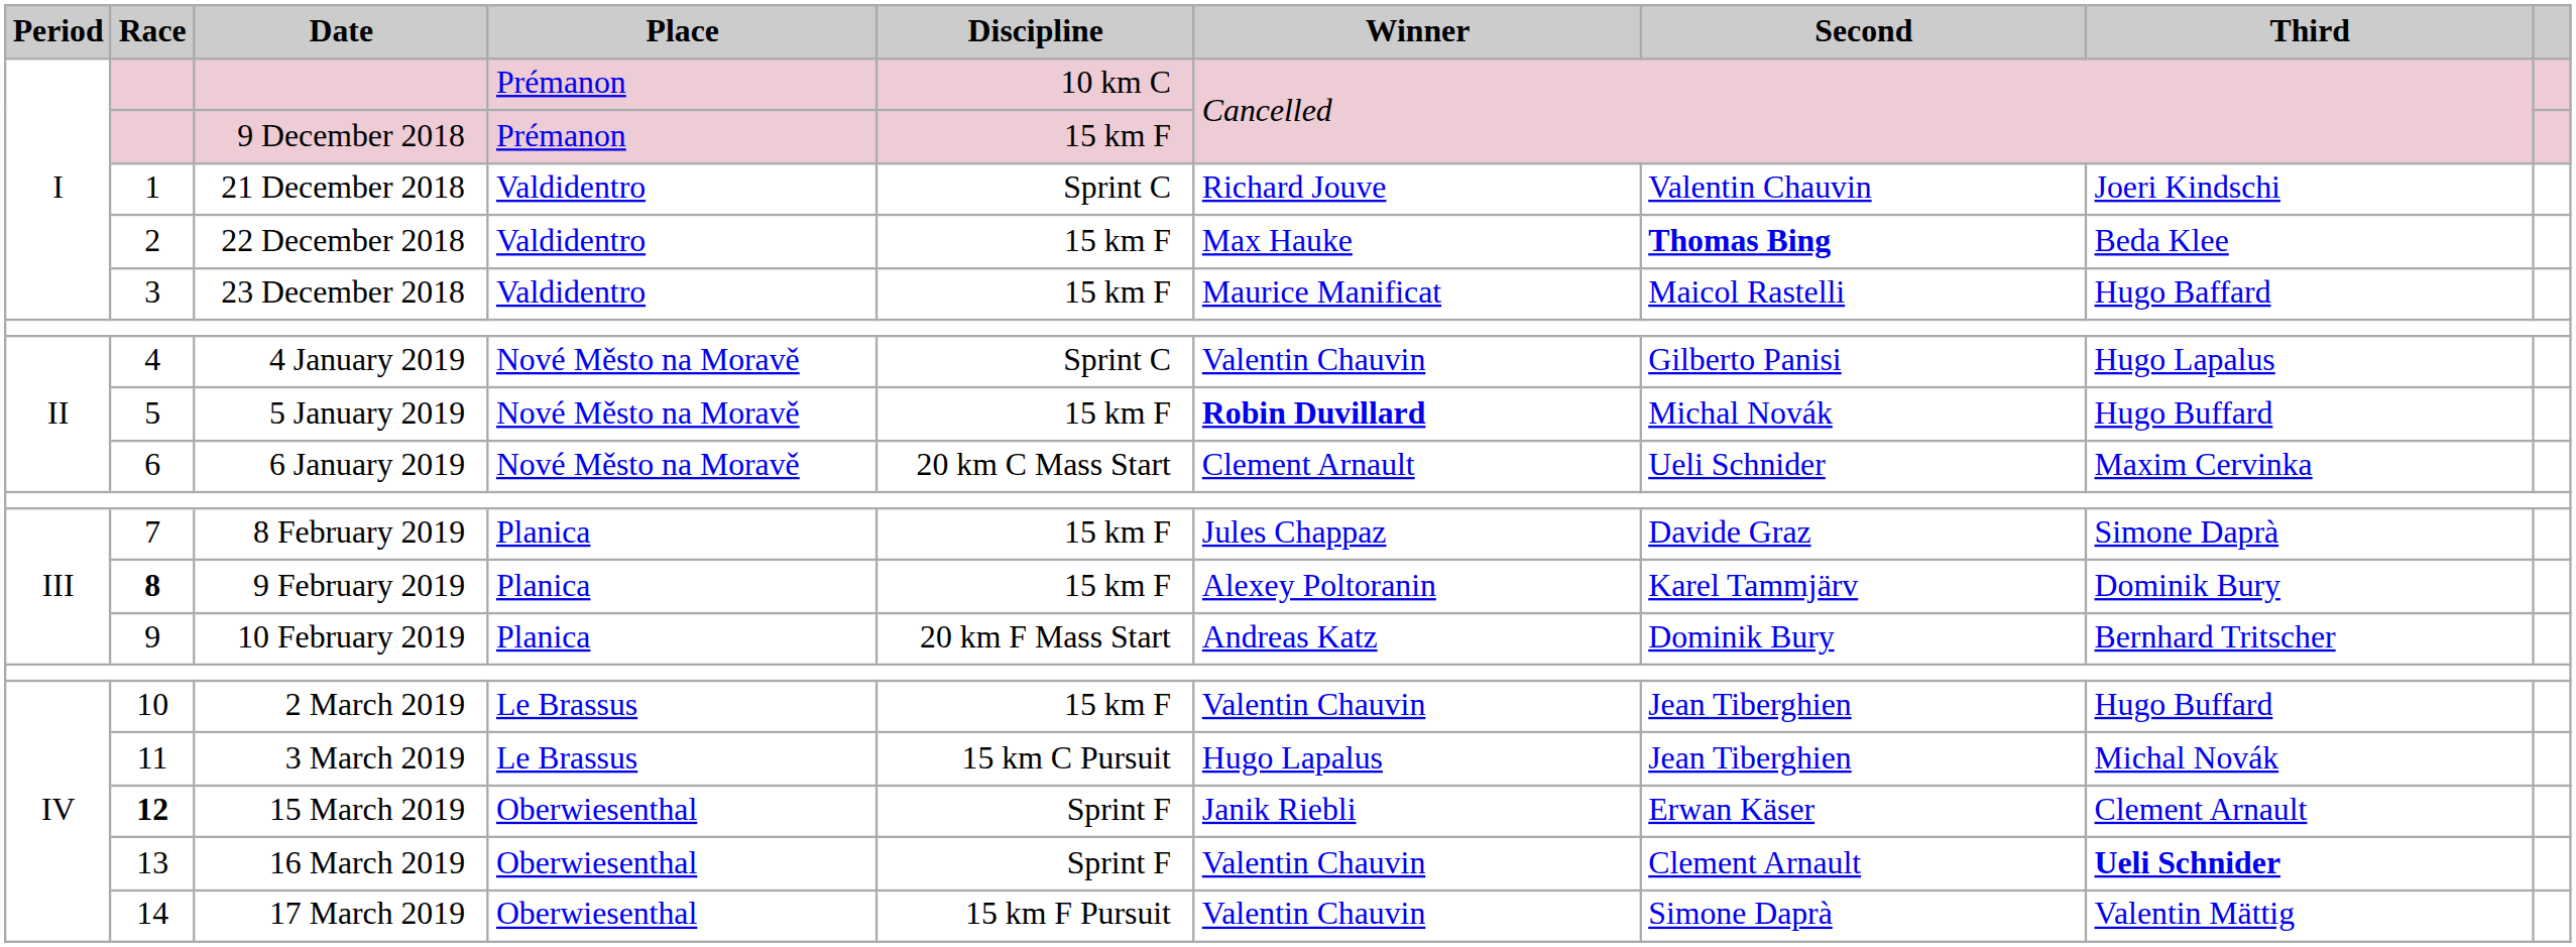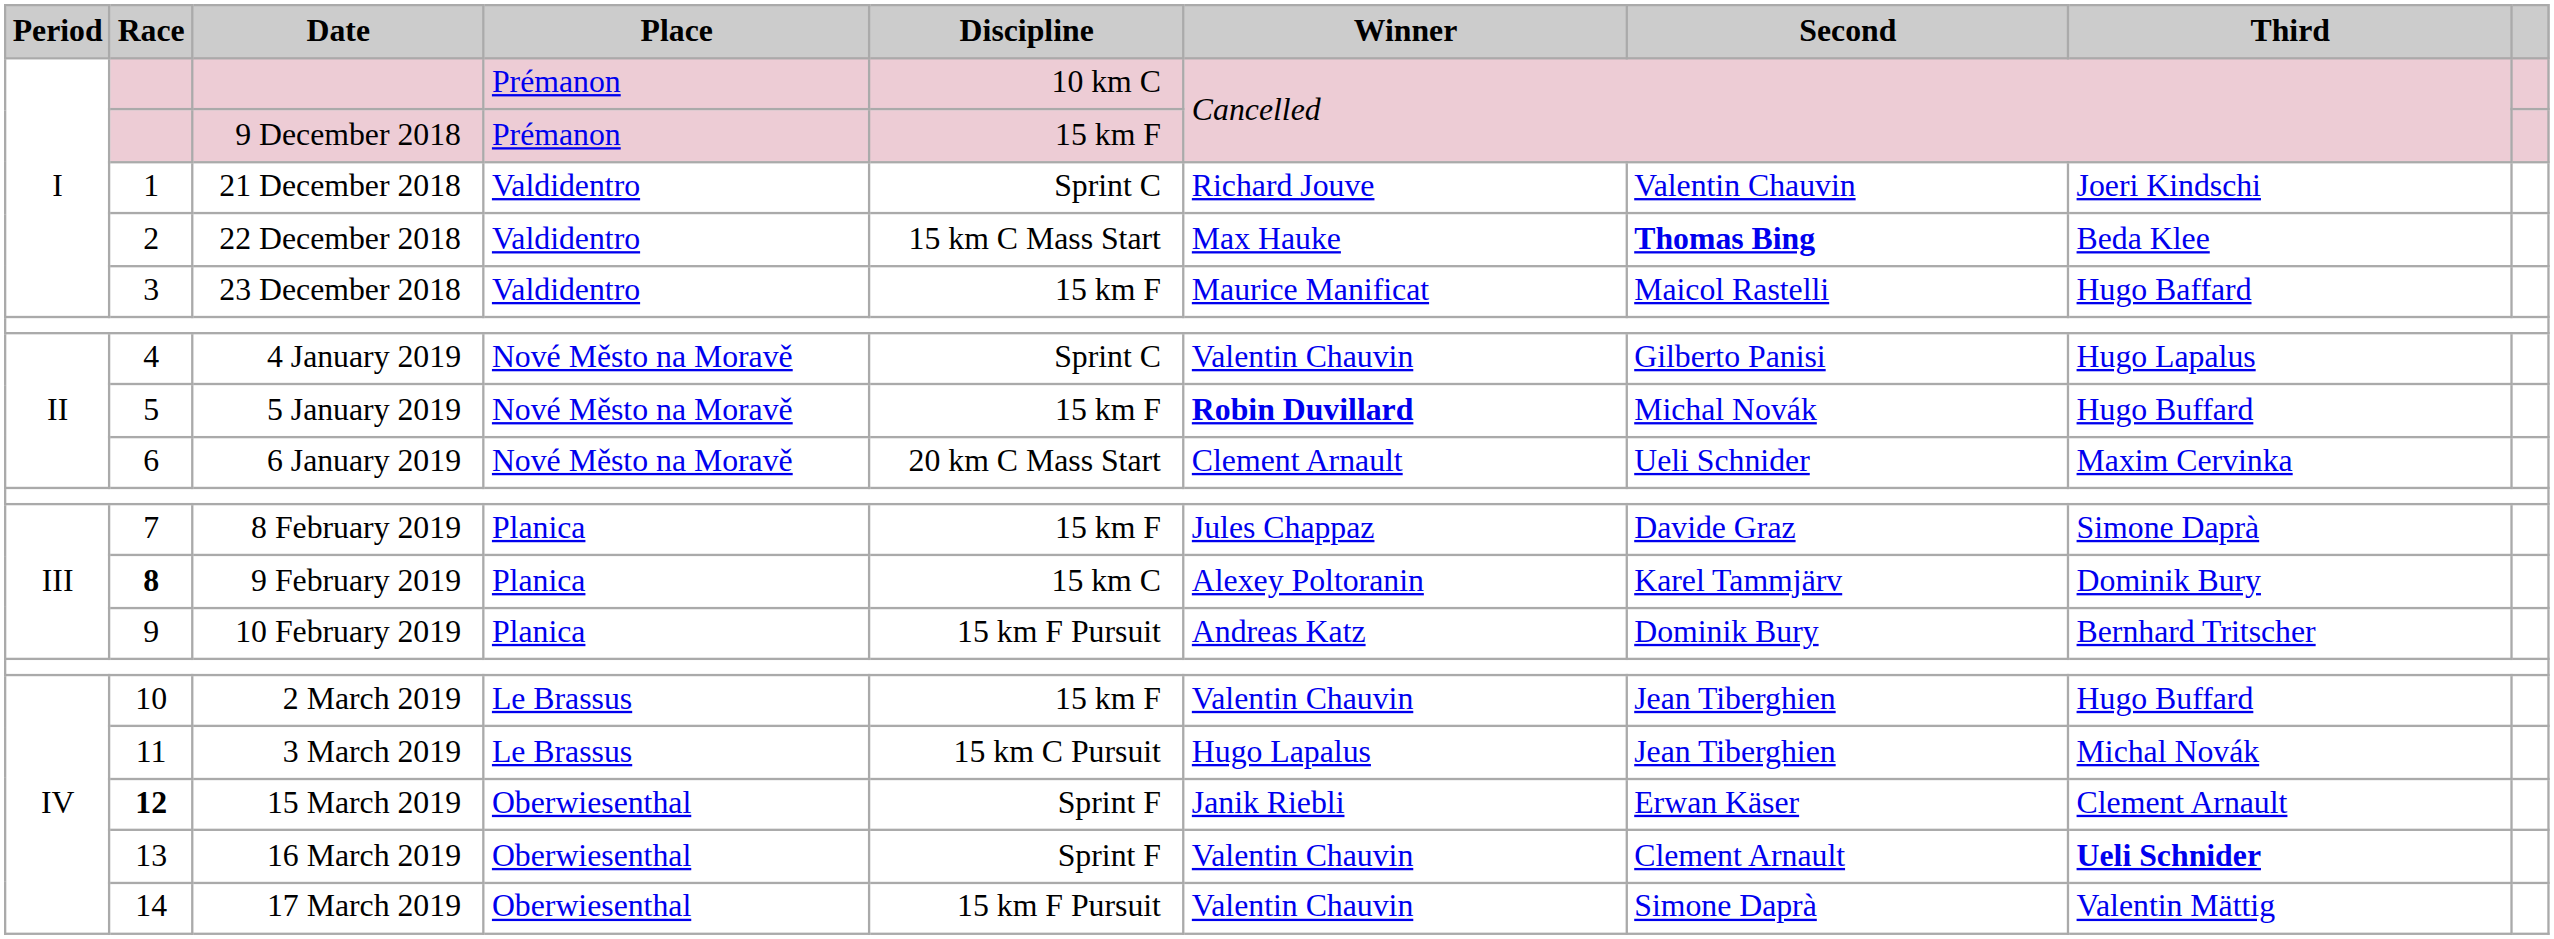 <table class="wikitable plainrowheaders" style="background:#fff; font-size:86%; line-height:16px; border:grey solid 1px; border-collapse:collapse;">
 <tr style="background:#ccc; text-align:center;">
 <th scope="col" style="background:#ccc; width=20 px;">Period</th>
 <th scope="col" style="background:#ccc; width=30 px;">Race</th>
 <th scope="col" style="background:#ccc; width:120px;">Date</th>
 <th scope="col" style="background:#ccc; width:160px;">Place</th>
 <th scope="col" style="background:#ccc; width:130px;">Discipline</th>
 <th scope="col" style="background:#ccc; width:185px;">Winner</th>
 <th scope="col" style="background:#ccc; width:185px;">Second</th>
 <th scope="col" style="background:#ccc; width:185px;">Third</th>
 <th scope="col" style="background:#ccc; width:10px;"></th>
 </tr>
 <tr>
 <td rowspan=5 align=center>I</td>
 <td bgcolor="EDCCD5" align=center></td>
 <td bgcolor="EDCCD5" align=right>  </td>
 <td bgcolor="EDCCD5"> <a href='#'>Prémanon</a></td>
 <td bgcolor="EDCCD5" align=right>10 km C  </td>
 <td bgcolor="EDCCD5" rowspan=2 colspan=3><em>Cancelled</em></td>
 <td bgcolor="EDCCD5"></td>
 </tr>
 <tr bgcolor="EDCCD5">
 <td align=center></td>
 <td align=right>9 December 2018  </td>
 <td> <a href='#'>Prémanon</a></td>
 <td align=right>15 km F  </td>
 <td></td>
 </tr>
 <tr>
 <td align=center>1</td>
 <td align=right>21 December 2018  </td>
 <td> <a href='#'>Valdidentro</a></td>
 <td align=right>Sprint C  </td>
 <td> <a href='#'>Richard Jouve</a></td>
 <td> <a href='#'>Valentin Chauvin</a></td>
 <td> <a href='#'>Joeri Kindschi</a></td>
 <td></td>
 </tr>
 <tr>
 <td align=center>2</td>
 <td align=right>22 December 2018  </td>
 <td> <a href='#'>Valdidentro</a></td>
-<td align=right>15 km F  </td>
+<td align=right>15 km C Mass Start  </td>
 <td> <a href='#'>Max Hauke</a></td>
 <td><strong> <a href='#'>Thomas Bing</a></strong></td>
 <td> <a href='#'>Beda Klee</a></td>
 <td></td>
 </tr>
 <tr>
 <td align=center>3</td>
 <td align=right>23 December 2018  </td>
 <td> <a href='#'>Valdidentro</a></td>
 <td align=right>15 km F  </td>
 <td> <a href='#'>Maurice Manificat</a></td>
 <td> <a href='#'>Maicol Rastelli</a></td>
 <td> <a href='#'>Hugo Baffard</a></td>
 <td></td>
 </tr>
 <tr>
 <td colspan=9></td>
 </tr>
 <tr>
 <td rowspan=3 align=center>II</td>
 <td align=center>4</td>
 <td align=right>4 January 2019  </td>
 <td> <a href='#'>Nové Město na Moravě</a></td>
 <td align=right>Sprint C  </td>
 <td> <a href='#'>Valentin Chauvin</a></td>
 <td> <a href='#'>Gilberto Panisi</a></td>
 <td> <a href='#'>Hugo Lapalus</a></td>
 <td></td>
 </tr>
 <tr>
 <td align=center>5</td>
 <td align=right>5 January 2019  </td>
 <td> <a href='#'>Nové Město na Moravě</a></td>
 <td align=right>15 km F  </td>
 <td><strong> <a href='#'>Robin Duvillard</a></strong></td>
 <td> <a href='#'>Michal Novák</a></td>
 <td> <a href='#'>Hugo Buffard</a></td>
 <td></td>
 </tr>
 <tr>
 <td align=center>6</td>
 <td align=right>6 January 2019  </td>
 <td> <a href='#'>Nové Město na Moravě</a></td>
 <td align=right>20 km C Mass Start  </td>
 <td> <a href='#'>Clement Arnault</a></td>
 <td> <a href='#'>Ueli Schnider</a></td>
 <td> <a href='#'>Maxim Cervinka</a></td>
 <td></td>
 </tr>
 <tr>
 <td colspan=9></td>
 </tr>
 <tr>
 <td rowspan=3 align=center>III</td>
 <td align=center>7</td>
 <td align=right>8 February 2019  </td>
 <td> <a href='#'>Planica</a></td>
 <td align=right>15 km F  </td>
 <td> <a href='#'>Jules Chappaz</a></td>
 <td> <a href='#'>Davide Graz</a></td>
 <td> <a href='#'>Simone Daprà</a></td>
 <td></td>
 </tr>
 <tr>
 <td align=center><strong>8</strong></td>
 <td align=right>9 February 2019  </td>
 <td> <a href='#'>Planica</a></td>
-<td align=right>15 km F  </td>
+<td align=right>15 km C  </td>
 <td> <a href='#'>Alexey Poltoranin</a></td>
 <td> <a href='#'>Karel Tammjärv</a></td>
 <td> <a href='#'>Dominik Bury</a></td>
 <td></td>
 </tr>
 <tr>
 <td align=center>9</td>
 <td align=right>10 February 2019  </td>
 <td> <a href='#'>Planica</a></td>
-<td align=right>20 km F Mass Start  </td>
+<td align=right>15 km F Pursuit  </td>
 <td> <a href='#'>Andreas Katz</a></td>
 <td> <a href='#'>Dominik Bury</a></td>
 <td> <a href='#'>Bernhard Tritscher</a></td>
 <td></td>
 </tr>
 <tr>
 <td colspan=9></td>
 </tr>
 <tr>
 <td rowspan=5 align=center>IV</td>
 <td align=center>10</td>
 <td align=right>2 March 2019  </td>
 <td> <a href='#'>Le Brassus</a></td>
 <td align=right>15 km F  </td>
 <td> <a href='#'>Valentin Chauvin</a></td>
 <td> <a href='#'>Jean Tiberghien</a></td>
 <td> <a href='#'>Hugo Buffard</a></td>
 <td></td>
 </tr>
 <tr>
 <td align=center>11</td>
 <td align=right>3 March 2019  </td>
 <td> <a href='#'>Le Brassus</a></td>
 <td align=right>15 km C Pursuit  </td>
 <td> <a href='#'>Hugo Lapalus</a></td>
 <td> <a href='#'>Jean Tiberghien</a></td>
 <td> <a href='#'>Michal Novák</a></td>
 <td></td>
 </tr>
 <tr>
 <td align=center><strong>12</strong></td>
 <td align=right>15 March 2019  </td>
 <td> <a href='#'>Oberwiesenthal</a></td>
 <td align=right>Sprint F  </td>
 <td> <a href='#'>Janik Riebli</a></td>
 <td> <a href='#'>Erwan Käser</a></td>
 <td> <a href='#'>Clement Arnault</a></td>
 <td></td>
 </tr>
 <tr>
 <td align=center>13</td>
 <td align=right>16 March 2019  </td>
 <td> <a href='#'>Oberwiesenthal</a></td>
 <td align=right>Sprint F  </td>
 <td> <a href='#'>Valentin Chauvin</a></td>
 <td> <a href='#'>Clement Arnault</a></td>
 <td><strong> <a href='#'>Ueli Schnider</a></strong></td>
 <td></td>
 </tr>
 <tr>
 <td align=center>14</td>
 <td align=right>17 March 2019  </td>
 <td> <a href='#'>Oberwiesenthal</a></td>
 <td align=right>15 km F Pursuit  </td>
 <td> <a href='#'>Valentin Chauvin</a></td>
 <td> <a href='#'>Simone Daprà</a></td>
 <td> <a href='#'>Valentin Mättig</a></td>
 <td></td>
 </tr>
 </table>
